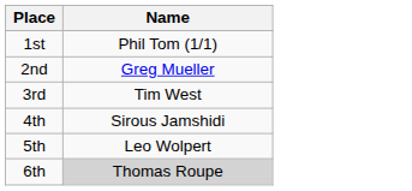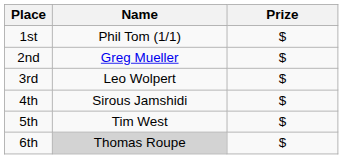 <table class="wikitable">
 <tr>
 <th width="50">Place</th>
 <th width="200">Name</th>
+<th width="125">Prize</th>
 </tr>
 <tr>
 <td align = "center">1st</td>
 <td align = "center">Phil Tom (1/1)</td>
+<td align = "center">$</td>
 </tr>
 <tr>
 <td align = "center">2nd</td>
 <td align = "center"><a href='#'>Greg Mueller</a></td>
+<td align = "center">$</td>
 </tr>
 <tr>
 <td align = "center">3rd</td>
-<td align = "center">Tim West</td>
+<td align = "center">Leo Wolpert</td>
+<td align = "center">$</td>
 </tr>
 <tr>
 <td align = "center">4th</td>
 <td align = "center">Sirous Jamshidi</td>
+<td align = "center">$</td>
 </tr>
 <tr>
 <td align = "center">5th</td>
-<td align = "center">Leo Wolpert</td>
+<td align = "center">Tim West</td>
+<td align = "center">$</td>
 </tr>
 <tr>
 <td align = "center">6th</td>
 <td align = "center" style="background: lightgrey;">Thomas Roupe</td>
+<td align = "center">$</td>
 </tr>
 </table>
